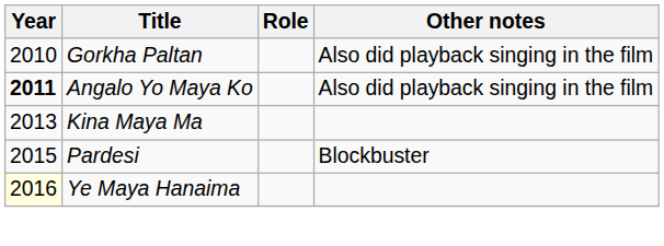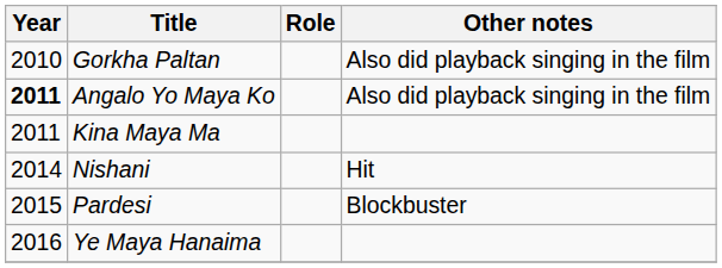 <table class="wikitable">
 <tr>
 <th>Year</th>
 <th>Title</th>
 <th>Role</th>
 <th>Other notes</th>
 </tr>
 <tr>
 <td>2010</td>
 <td><em>Gorkha Paltan</em></td>
 <td></td>
 <td>Also did playback singing in the film</td>
 </tr>
 <tr>
 <td><strong>2011</strong></td>
 <td><em>Angalo Yo Maya Ko</em></td>
 <td></td>
 <td>Also did playback singing in the film</td>
 </tr>
 <tr>
-<td>2013</td>
+<td>2011</td>
 <td><em>Kina Maya Ma</em></td>
 <td></td>
 <td></td>
+</tr>
+<tr>
+<td>2014</td>
+<td><em>Nishani</em></td>
+<td></td>
+<td>Hit</td>
 </tr>
 <tr>
 <td>2015</td>
 <td><em>Pardesi</em></td>
 <td></td>
 <td>Blockbuster</td>
 </tr>
 <tr>
-<td style="background: lightyellow;">2016</td>
+<td>2016</td>
 <td><em>Ye Maya Hanaima</em></td>
 <td></td>
 <td></td>
 </tr>
 <tr>
 </tr>
 </table>
